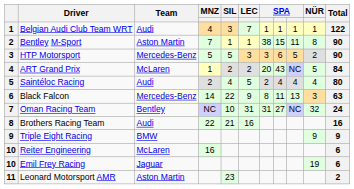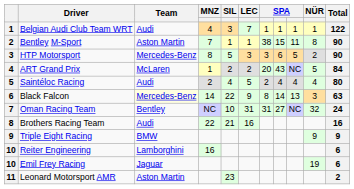 <table class="wikitable" style="font-size: 85%; text-align:center;">
 <tr>
 <th rowspan=2></th>
 <th rowspan=2>Driver</th>
 <th rowspan=2>Team</th>
 <th>MNZ<br></th>
 <th>SIL<br></th>
 <th>LEC<br></th>
 <th colspan=3><a href='#'>SPA</a><br></th>
 <th>NÜR<br></th>
 <th rowspan=2>Total</th>
 </tr>
 <tr>
 <th></th>
 <th></th>
 <th></th>
 <th></th>
 <th></th>
 <th></th>
 <th></th>
 </tr>
 <tr>
 <th>1</th>
 <td align=left> <a href='#'>Belgian Audi Club Team WRT</a></td>
 <td align=left><a href='#'>Audi</a></td>
 <td style="background:#FFDF9F;">4</td>
 <td style="background:#FFDF9F;">3</td>
 <td style="background:#DFFFDF;">7</td>
 <td style="background:#FFFFBF;">1</td>
 <td style="background:#FFFFBF;">1</td>
 <td style="background:#FFFFBF;">1</td>
 <td style="background:#FFFFBF;">1</td>
 <th>122</th>
 </tr>
 <tr>
 <th>2</th>
 <td align=left> <a href='#'>Bentley</a> <a href='#'>M-Sport</a></td>
 <td align=left><a href='#'>Aston Martin</a></td>
 <td style="background:#DFFFDF;">7</td>
 <td style="background:#FFFFBF;">1</td>
 <td style="background:#FFFFBF;">1</td>
 <td style="background:#DFFFDF;">38</td>
 <td style="background:#DFFFDF;">15</td>
 <td style="background:#DFFFDF;">11</td>
 <td style="background:#DFFFDF;">8</td>
 <th>90</th>
 </tr>
 <tr>
 <th>3</th>
 <td align=left> <a href='#'>HTP Motorsport</a></td>
 <td align=left><a href='#'>Mercedes-Benz</a></td>
-<td style="background:#DFFFDF;">5</td>
+<td style="background:#DFFFDF;">8</td>
 <td style="background:#DFFFDF;">5</td>
 <td style="background:#FFDF9F;">3</td>
 <td style="background:#FFDF9F;">3</td>
 <td style="background:#FFDF9F;">6</td>
 <td style="background:#FFDF9F;">5</td>
 <td style="background:#DFDFDF;">2</td>
 <th>90</th>
 </tr>
 <tr>
 <th>4</th>
 <td align=left> <a href='#'>ART Grand Prix</a></td>
 <td align=left><a href='#'>McLaren</a></td>
 <td style="background:#FFFFBF;">1</td>
 <td style="background:#DFDFDF;">2</td>
 <td style="background:#DFDFDF;">2</td>
 <td style="background:#DFFFDF;">20</td>
 <td style="background:#DFFFDF;">43</td>
 <td style="background:#CFCFFF;">NC</td>
 <td style="background:#DFFFDF;">5</td>
 <th>84</th>
 </tr>
 <tr>
 <th>5</th>
 <td align=left> <a href='#'>Saintéloc Racing</a></td>
 <td align=left><a href='#'>Audi</a></td>
 <td style="background:#DFDFDF;">2</td>
 <td style="background:#DFFFDF;">4</td>
 <td style="background:#DFFFDF;">5</td>
 <td style="background:#DFDFDF;">2</td>
 <td style="background:#DFDFDF;">4</td>
 <td style="background:#DFDFDF;">4</td>
 <td style="background:#DFFFDF;">4</td>
 <th>80</th>
 </tr>
 <tr>
 <th>6</th>
 <td align=left> Black Falcon</td>
 <td align=left style="background: lightyellow;"><a href='#'>Mercedes-Benz</a></td>
 <td style="background:#DFFFDF;">14</td>
 <td style="background:#DFFFDF;">22</td>
 <td style="background:#DFFFDF;">9</td>
 <td style="background:#DFFFDF;">8</td>
-<td style="background:#DFFFDF;">11</td>
+<td style="background:#DFFFDF;">14</td>
 <td style="background:#DFFFDF;">13</td>
 <td style="background:#FFDF9F;">3</td>
 <th>63</th>
 </tr>
 <tr>
 <th>7</th>
 <td align=left> <a href='#'>Oman Racing Team</a></td>
 <td align=left><a href='#'>Bentley</a></td>
 <td style="background:#CFCFFF;">NC</td>
 <td style="background:#DFFFDF;">10</td>
 <td style="background:#DFFFDF;">31</td>
 <td style="background:#DFFFDF;">31</td>
 <td style="background:#DFFFDF;">27</td>
 <td style="background:#CFCFFF;">NC</td>
 <td style="background:#DFFFDF;">32</td>
 <th>24</th>
 </tr>
 <tr>
 <th>8</th>
 <td align=left> Brothers Racing Team</td>
 <td align=left><a href='#'>Audi</a></td>
 <td style="background:#DFFFDF;">22</td>
 <td style="background:#DFFFDF;">21</td>
 <td style="background:#DFFFDF;">16</td>
 <td></td>
 <td></td>
 <td></td>
 <td></td>
 <th>16</th>
 </tr>
 <tr>
 <th>9</th>
 <td align=left> <a href='#'>Triple Eight Racing</a></td>
 <td align=left><a href='#'>BMW</a></td>
 <td></td>
 <td></td>
 <td></td>
 <td></td>
 <td></td>
 <td></td>
 <td style="background:#DFFFDF;">9</td>
 <th>9</th>
 </tr>
 <tr>
 <th>10</th>
 <td align=left> <a href='#'>Reiter Engineering</a></td>
-<td align=left><a href='#'>McLaren</a></td>
+<td align=left><a href='#'>Lamborghini</a></td>
 <td style="background:#DFFFDF;">16</td>
 <td></td>
 <td></td>
 <td></td>
 <td></td>
 <td></td>
 <td></td>
 <th>6</th>
 </tr>
 <tr>
 <th>10</th>
 <td align=left> <a href='#'>Emil Frey Racing</a></td>
 <td align=left><a href='#'>Jaguar</a></td>
 <td></td>
 <td></td>
 <td></td>
 <td></td>
 <td></td>
 <td></td>
 <td style="background:#DFFFDF;">19</td>
 <th>6</th>
 </tr>
 <tr>
 <th>11</th>
 <td align=left> Leonard Motorsport <a href='#'>AMR</a></td>
 <td align=left><a href='#'>Aston Martin</a></td>
 <td></td>
 <td style="background:#DFFFDF;">23</td>
 <td></td>
 <td></td>
 <td></td>
 <td></td>
 <td></td>
 <th>2</th>
 </tr>
 </table>
